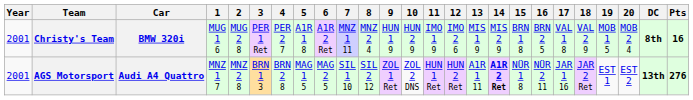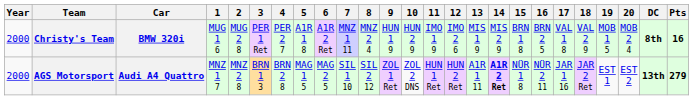 <table class="wikitable" style="text-align:center;">
 <tr>
 <th>Year</th>
 <th>Team</th>
 <th>Car</th>
 <th>1</th>
 <th>2</th>
 <th>3</th>
 <th>4</th>
 <th>5</th>
 <th>6</th>
 <th>7</th>
 <th>8</th>
 <th>9</th>
 <th>10</th>
 <th>11</th>
 <th>12</th>
 <th>13</th>
 <th>14</th>
 <th>15</th>
 <th>16</th>
 <th>17</th>
 <th>18</th>
 <th>19</th>
 <th>20</th>
 <th>DC</th>
 <th>Pts</th>
 </tr>
 <tr>
-<td><a href='#'>2001</a></td>
+<td><a href='#'>2000</a></td>
 <th><a href='#'>Christy's Team</a></th>
 <th><a href='#'>BMW 320i</a></th>
 <td style="background:#DFFFDF;"><a href='#'>MUG<br>1</a><br><small>6</small></td>
 <td style="background:#DFFFDF;"><a href='#'>MUG<br>2</a><br><small>8</small></td>
 <td style="background:#EFCFFF;"><a href='#'>PER<br>1</a><br><small>Ret</small></td>
 <td style="background:#DFFFDF;"><a href='#'>PER<br>2</a><br><small>7</small></td>
 <td style="background:#DFFFDF;"><a href='#'>A1R<br>1</a><br><small>8</small></td>
 <td style="background:#EFCFFF;"><a href='#'>A1R<br>2</a><br><small>Ret</small></td>
 <td style="background:#CFCFFF;"><a href='#'>MNZ<br>1</a><br><small>11</small></td>
 <td style="background:#DFFFDF;"><a href='#'>MNZ<br>2</a><br><small>4</small></td>
 <td style="background:#DFFFDF;"><a href='#'>HUN<br>1</a><br><small>9</small></td>
 <td style="background:#DFFFDF;"><a href='#'>HUN<br>2</a><br><small>9</small></td>
 <td style="background:#DFFFDF;"><a href='#'>IMO<br>1</a><br><small>9</small></td>
 <td style="background:#DFFFDF;"><a href='#'>IMO<br>2</a><br><small>6</small></td>
 <td style="background:#DFFFDF;"><a href='#'>MIS<br>1</a><br><small>9</small></td>
 <td style="background:#DFFFDF;"><a href='#'>MIS<br>2</a><br><small>9</small></td>
 <td style="background:#DFFFDF;"><a href='#'>BRN<br>1</a><br><small>8</small></td>
 <td style="background:#DFFFDF;"><a href='#'>BRN<br>2</a><br><small>5</small></td>
 <td style="background:#DFFFDF;"><a href='#'>VAL<br>1</a><br><small>8</small></td>
 <td style="background:#DFFFDF;"><a href='#'>VAL<br>2</a><br><small>9</small></td>
 <td style="background:#DFFFDF;"><a href='#'>MOB<br>1</a><br><small>5</small></td>
 <td style="background:#DFFFDF;"><a href='#'>MOB<br>2</a><br><small>4</small></td>
 <th style="background:#DFFFDF;">8th</th>
 <th style="background:#DFFFDF;">16</th>
 </tr>
 <tr>
-<td><a href='#'>2001</a></td>
+<td><a href='#'>2000</a></td>
 <th><a href='#'>AGS Motorsport</a></th>
 <th><a href='#'>Audi A4 Quattro</a></th>
 <td style="background:#DFFFDF;"><a href='#'>MNZ<br>1</a><br><small>7</small></td>
 <td style="background:#DFFFDF;"><a href='#'>MNZ<br>2</a><br><small>8</small></td>
 <td style="background:#FFDF9F;"><a href='#'>BRN<br>1</a><br><small>3</small></td>
 <td style="background:#DFFFDF;"><a href='#'>BRN<br>2</a><br><small>8</small></td>
 <td style="background:#DFFFDF;"><a href='#'>MAG<br>1</a><br><small>5</small></td>
 <td style="background:#DFFFDF;"><a href='#'>MAG<br>2</a><br><small>5</small></td>
 <td style="background:#DFFFDF;"><a href='#'>SIL<br>1</a><br><small>10</small></td>
 <td style="background:#DFFFDF;"><a href='#'>SIL<br>2</a><br><small>12</small></td>
 <td style="background:#EFCFFF;"><a href='#'>ZOL<br>1</a><br><small>Ret</small></td>
 <td><a href='#'>ZOL<br>2</a><br><small>DNS</small></td>
 <td style="background:#EFCFFF;"><a href='#'>HUN<br>1</a><br><small>Ret</small></td>
 <td style="background:#EFCFFF;"><a href='#'>HUN<br>2</a><br><small>Ret</small></td>
 <td style="background:#DFFFDF;"><a href='#'>A1R<br>1</a><br><small>11</small></td>
 <td style="background:#EFCFFF;"><strong><a href='#'>A1R<br>2</a><br><small>Ret</small></strong></td>
 <td style="background:#DFFFDF;"><a href='#'>NÜR<br>1</a><br><small>8</small></td>
 <td style="background:#DFFFDF;"><a href='#'>NÜR<br>2</a><br><small>11</small></td>
 <td style="background:#DFFFDF;"><a href='#'>JAR<br>1</a><br><small>16</small></td>
 <td style="background:#EFCFFF;"><a href='#'>JAR<br>2</a><br><small>Ret</small></td>
 <td><a href='#'>EST<br>1</a><br></td>
 <td><a href='#'>EST<br>2</a><br></td>
 <th style="background:#DFFFDF;">13th</th>
-<th style="background:#DFFFDF;">276</th>
+<th style="background:#DFFFDF;">279</th>
 </tr>
 </table>
